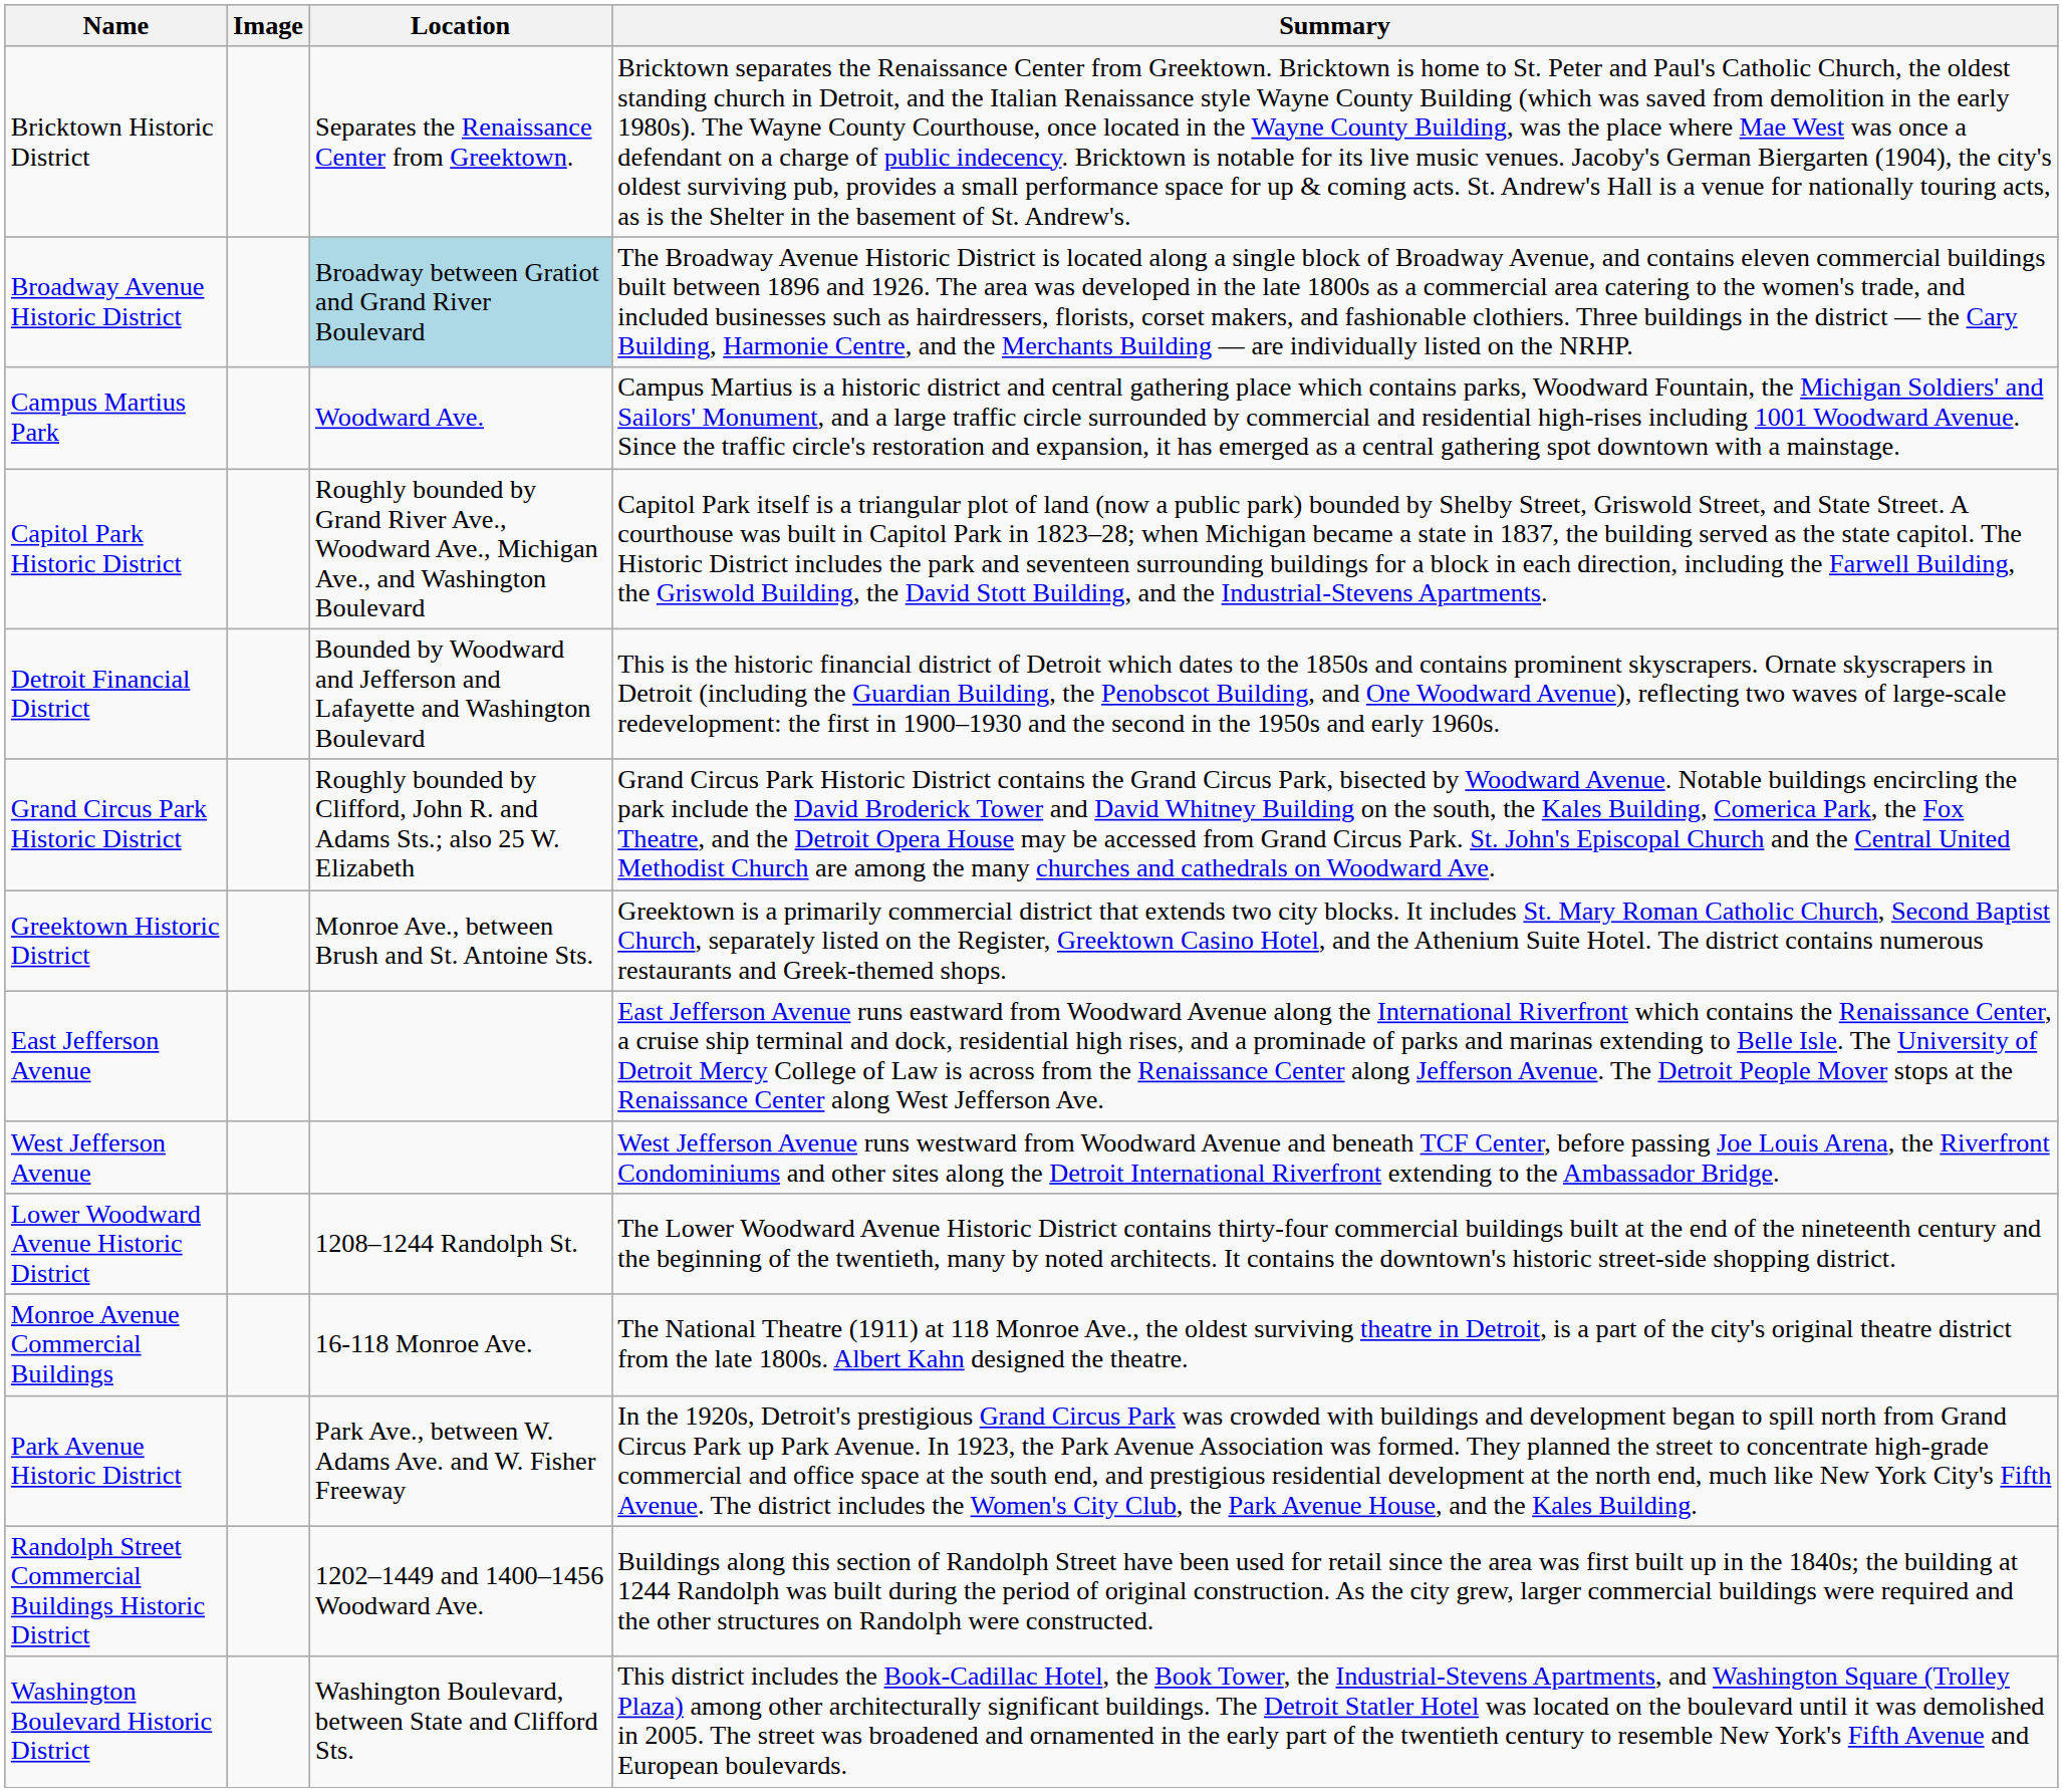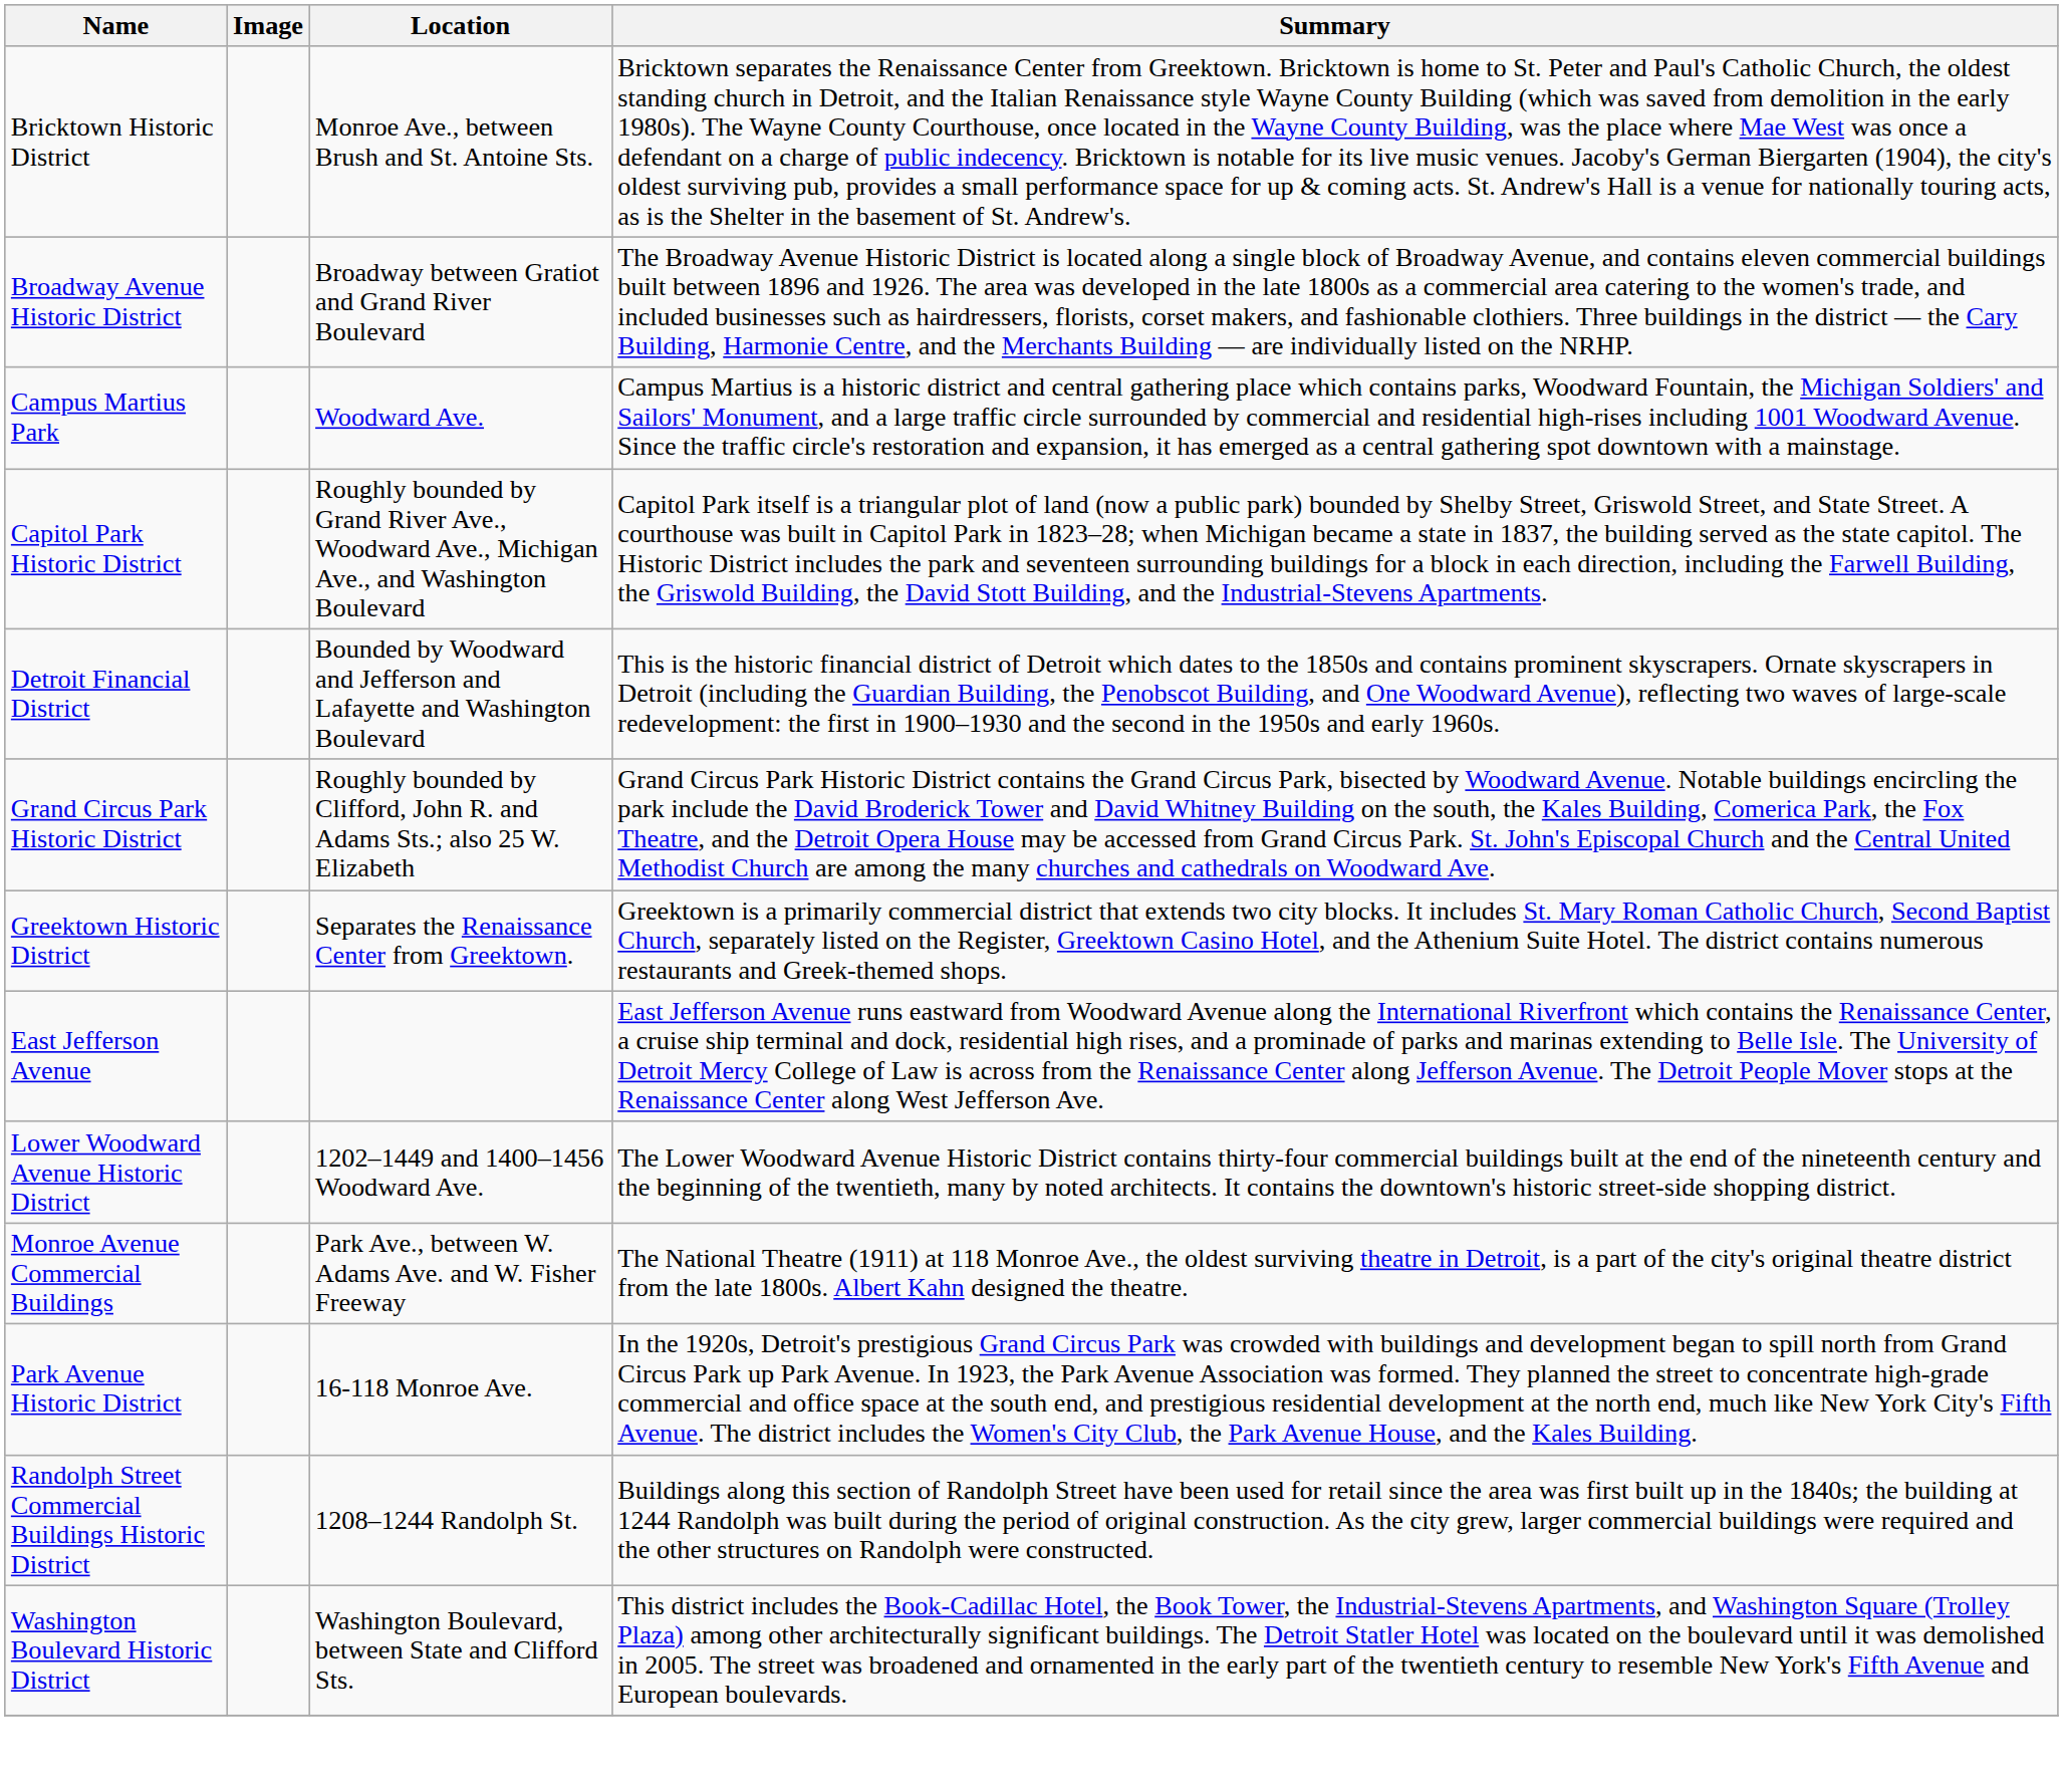 <table class="wikitable sortable">
 <tr>
 <th style="background:light gray; color:black">Name</th>
 <th class="unsortable" style="background:light gray; color:black">Image</th>
 <th class="unsortable" style="background:light gray; color:black">Location</th>
 <th class="unsortable" style="background:light gray; color:black">Summary</th>
 </tr>
 <tr ->
 <td>Bricktown Historic District</td>
 <td></td>
-<td>Separates the <a href='#'>Renaissance Center</a> from <a href='#'>Greektown</a>.</td>
+<td>Monroe Ave., between Brush and St. Antoine Sts.<br><small></small></td>
 <td>Bricktown separates the Renaissance Center from Greektown. Bricktown is home to St. Peter and Paul's Catholic Church, the oldest standing church in Detroit, and the Italian Renaissance style Wayne County Building (which was saved from demolition in the early 1980s). The Wayne County Courthouse, once located in the <a href='#'>Wayne County Building</a>, was the place where <a href='#'>Mae West</a> was once a defendant on a charge of <a href='#'>public indecency</a>. Bricktown is notable for its live music venues. Jacoby's German Biergarten (1904), the city's oldest surviving pub, provides a small performance space for up & coming acts. St. Andrew's Hall is a venue for nationally touring acts, as is the Shelter in the basement of St. Andrew's.</td>
 </tr>
 <tr ->
 <td><a href='#'>Broadway Avenue Historic District</a></td>
 <td></td>
-<td style="background: lightblue;">Broadway between Gratiot and Grand River Boulevard<br><small></small></td>
+<td>Broadway between Gratiot and Grand River Boulevard<br><small></small></td>
 <td>The Broadway Avenue Historic District is located along a single block of Broadway Avenue, and contains eleven commercial buildings built between 1896 and 1926. The area was developed in the late 1800s as a commercial area catering to the women's trade, and included businesses such as hairdressers, florists, corset makers, and fashionable clothiers. Three buildings in the district — the <a href='#'>Cary Building</a>, <a href='#'>Harmonie Centre</a>, and the <a href='#'>Merchants Building</a> — are individually listed on the NRHP.</td>
 </tr>
 <tr ->
 <td><a href='#'>Campus Martius Park</a></td>
 <td></td>
 <td> <a href='#'>Woodward Ave.</a></td>
 <td>Campus Martius is a historic district and central gathering place which contains parks, Woodward Fountain, the <a href='#'>Michigan Soldiers' and Sailors' Monument</a>, and a large traffic circle surrounded by commercial and residential high-rises including <a href='#'>1001 Woodward Avenue</a>. Since the traffic circle's restoration and expansion, it has emerged as a central gathering spot downtown with a mainstage.</td>
 </tr>
 <tr ->
 <td><a href='#'>Capitol Park Historic District</a></td>
 <td></td>
 <td>Roughly bounded by Grand River Ave., Woodward Ave., Michigan Ave., and Washington Boulevard<br><small></small></td>
 <td>Capitol Park itself is a triangular plot of land (now a public park) bounded by Shelby Street, Griswold Street, and State Street. A courthouse was built in Capitol Park in 1823–28; when Michigan became a state in 1837, the building served as the state capitol. The Historic District includes the park and seventeen surrounding buildings for a block in each direction, including the <a href='#'>Farwell Building</a>, the <a href='#'>Griswold Building</a>, the <a href='#'>David Stott Building</a>, and the <a href='#'>Industrial-Stevens Apartments</a>.</td>
 </tr>
 <tr ->
 <td><a href='#'>Detroit Financial District</a></td>
 <td></td>
 <td>Bounded by Woodward and Jefferson and Lafayette and Washington Boulevard<br><small></small></td>
 <td>This is the historic financial district of Detroit which dates to the 1850s and contains prominent skyscrapers. Ornate skyscrapers in Detroit (including the <a href='#'>Guardian Building</a>, the <a href='#'>Penobscot Building</a>, and <a href='#'>One Woodward Avenue</a>), reflecting two waves of large-scale redevelopment: the first in 1900–1930 and the second in the 1950s and early 1960s.</td>
 </tr>
 <tr ->
 <td><a href='#'>Grand Circus Park Historic District</a></td>
 <td></td>
 <td>Roughly bounded by Clifford, John R. and Adams Sts.; also 25 W. Elizabeth<br><small></small></td>
 <td>Grand Circus Park Historic District contains the  Grand Circus Park, bisected by <a href='#'>Woodward Avenue</a>. Notable buildings encircling the park include the <a href='#'>David Broderick Tower</a> and <a href='#'>David Whitney Building</a> on the south, the <a href='#'>Kales Building</a>, <a href='#'>Comerica Park</a>, the <a href='#'>Fox Theatre</a>, and the <a href='#'>Detroit Opera House</a> may be accessed from Grand Circus Park. <a href='#'>St. John's Episcopal Church</a> and the <a href='#'>Central United Methodist Church</a> are among the many <a href='#'>churches and cathedrals on Woodward Ave</a>.</td>
 </tr>
 <tr ->
 <td><a href='#'>Greektown Historic District</a></td>
 <td></td>
-<td>Monroe Ave., between Brush and St. Antoine Sts.<br><small></small></td>
+<td>Separates the <a href='#'>Renaissance Center</a> from <a href='#'>Greektown</a>.</td>
 <td>Greektown is a primarily commercial district that extends two city blocks. It includes <a href='#'>St. Mary Roman Catholic Church</a>, <a href='#'>Second Baptist Church</a>, separately listed on the Register, <a href='#'>Greektown Casino Hotel</a>, and the Athenium Suite Hotel. The district contains numerous restaurants and Greek-themed shops.</td>
 </tr>
 <tr ->
 <td><a href='#'>East Jefferson Avenue</a></td>
 <td></td>
 <td></td>
 <td><a href='#'>East Jefferson Avenue</a> runs eastward from Woodward Avenue along the <a href='#'>International Riverfront</a> which contains the <a href='#'>Renaissance Center</a>, a cruise ship terminal and dock, residential high rises, and a prominade of parks and marinas extending to <a href='#'>Belle Isle</a>. The <a href='#'>University of Detroit Mercy</a> College of Law is across from the <a href='#'>Renaissance Center</a> along <a href='#'>Jefferson Avenue</a>. The <a href='#'>Detroit People Mover</a> stops at the <a href='#'>Renaissance Center</a> along West Jefferson Ave.</td>
 </tr>
 <tr ->
-<td><a href='#'>West Jefferson Avenue</a></td>
-<td></td>
-<td></td>
-<td><a href='#'>West Jefferson Avenue</a> runs westward from Woodward Avenue and beneath <a href='#'>TCF Center</a>, before passing <a href='#'>Joe Louis Arena</a>, the <a href='#'>Riverfront Condominiums</a> and other sites along the <a href='#'>Detroit International Riverfront</a> extending to the <a href='#'>Ambassador Bridge</a>.</td>
-</tr>
-<tr ->
 <td><a href='#'>Lower Woodward Avenue Historic District</a></td>
 <td></td>
-<td>1208–1244 Randolph St.<br><small></small></td>
+<td>1202–1449 and 1400–1456 Woodward Ave.<br><small></small></td>
 <td>The Lower Woodward Avenue Historic District contains thirty-four commercial buildings built at the end of the nineteenth century and the beginning of the twentieth, many by noted architects. It contains the downtown's historic street-side shopping district.</td>
 </tr>
 <tr ->
 <td><a href='#'>Monroe Avenue Commercial Buildings</a></td>
 <td></td>
-<td>16-118 Monroe Ave.<br><small></small></td>
+<td>Park Ave., between W. Adams Ave. and W. Fisher Freeway<br><small></small></td>
 <td>The National Theatre (1911) at 118 Monroe Ave., the oldest surviving <a href='#'>theatre in Detroit</a>, is a part of the city's original theatre district from the late 1800s. <a href='#'>Albert Kahn</a> designed the theatre.</td>
 </tr>
 <tr ->
 <td><a href='#'>Park Avenue Historic District</a></td>
 <td></td>
-<td>Park Ave., between W. Adams Ave. and W. Fisher Freeway<br><small></small></td>
+<td>16-118 Monroe Ave.<br><small></small></td>
 <td>In the 1920s, Detroit's prestigious <a href='#'>Grand Circus Park</a> was crowded with buildings and development began to spill north from Grand Circus Park up Park Avenue. In 1923, the Park Avenue Association was formed. They planned the street to concentrate high-grade commercial and office space at the south end, and prestigious residential development at the north end, much like New York City's <a href='#'>Fifth Avenue</a>. The district includes the <a href='#'>Women's City Club</a>, the <a href='#'>Park Avenue House</a>, and the <a href='#'>Kales Building</a>.</td>
 </tr>
 <tr ->
 <td><a href='#'>Randolph Street Commercial Buildings Historic District</a></td>
 <td></td>
-<td>1202–1449 and 1400–1456 Woodward Ave.<br><small></small></td>
+<td>1208–1244 Randolph St.<br><small></small></td>
 <td>Buildings along this section of Randolph Street have been used for retail since the area was first built up in the 1840s; the building at 1244 Randolph was built during the period of original construction. As the city grew, larger commercial buildings were required and the other structures on Randolph were constructed.</td>
 </tr>
 <tr ->
 <td><a href='#'>Washington Boulevard Historic District</a></td>
 <td></td>
 <td>Washington Boulevard, between State and Clifford Sts.<br><small></small></td>
 <td>This district includes the <a href='#'>Book-Cadillac Hotel</a>, the <a href='#'>Book Tower</a>, the <a href='#'>Industrial-Stevens Apartments</a>, and <a href='#'>Washington Square (Trolley Plaza)</a> among other architecturally significant buildings. The <a href='#'>Detroit Statler Hotel</a> was located on the boulevard until it was demolished in 2005. The street was broadened and ornamented in the early part of the twentieth century to resemble New York's <a href='#'>Fifth Avenue</a> and European boulevards.</td>
 </tr>
 <tr ->
 </tr>
 </table>
